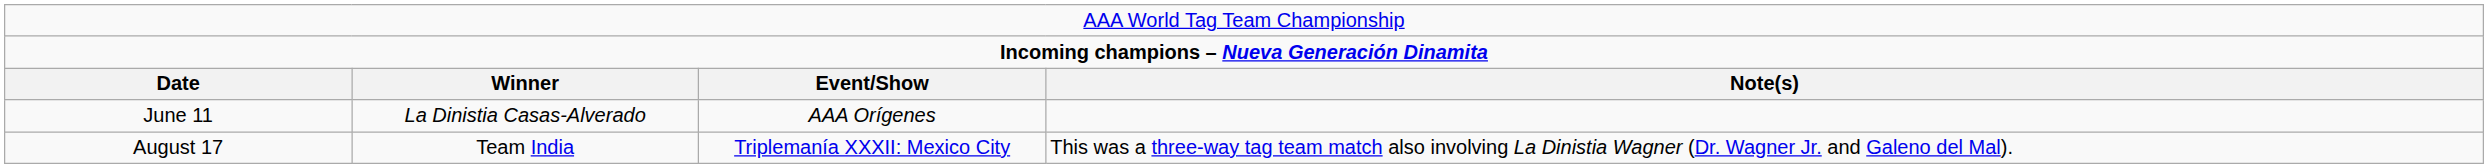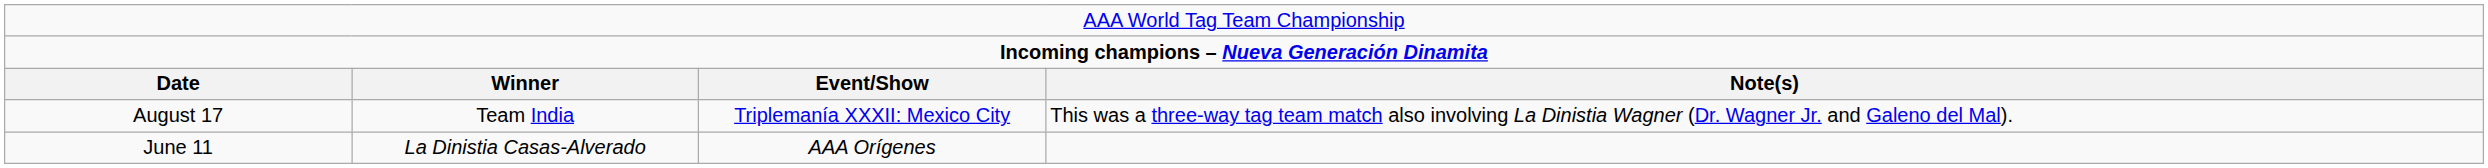 <table class="wikitable" style="text-align:center; width:100%;">
 <tr>
 <td colspan="4" style="text-align: center;"><a href='#'>AAA World Tag Team Championship</a></td>
 </tr>
 <tr>
 <td colspan="4" style="text-align: center;"><strong>Incoming champions – <a href='#'><em>Nueva Generación Dinamita</em></a> </strong></td>
 </tr>
 <tr>
 <th width=14%>Date</th>
 <th width=14%>Winner</th>
 <th width=14%>Event/Show</th>
 <th width=58%>Note(s)</th>
 </tr>
 <tr>
+<td>August 17</td>
+<td>Team <a href='#'>India</a><br></td>
+<td><a href='#'>Triplemanía XXXII: Mexico City</a></td>
+<td align=left>This was a <a href='#'>three-way tag team match</a> also involving <em>La Dinistia Wagner</em> (<a href='#'>Dr. Wagner Jr.</a> and <a href='#'>Galeno del Mal</a>).</td>
+</tr>
+<tr>
 <td>June 11</td>
 <td><em>La Dinistia Casas-Alverado</em><br></td>
 <td><em>AAA Orígenes</em></td>
 <td></td>
 </tr>
-<tr>
-<td>August 17</td>
-<td>Team <a href='#'>India</a><br></td>
-<td><a href='#'>Triplemanía XXXII: Mexico City</a></td>
-<td align=left>This was a <a href='#'>three-way tag team match</a> also involving <em>La Dinistia Wagner</em> (<a href='#'>Dr. Wagner Jr.</a> and <a href='#'>Galeno del Mal</a>).</td>
-</tr>
 </table>
